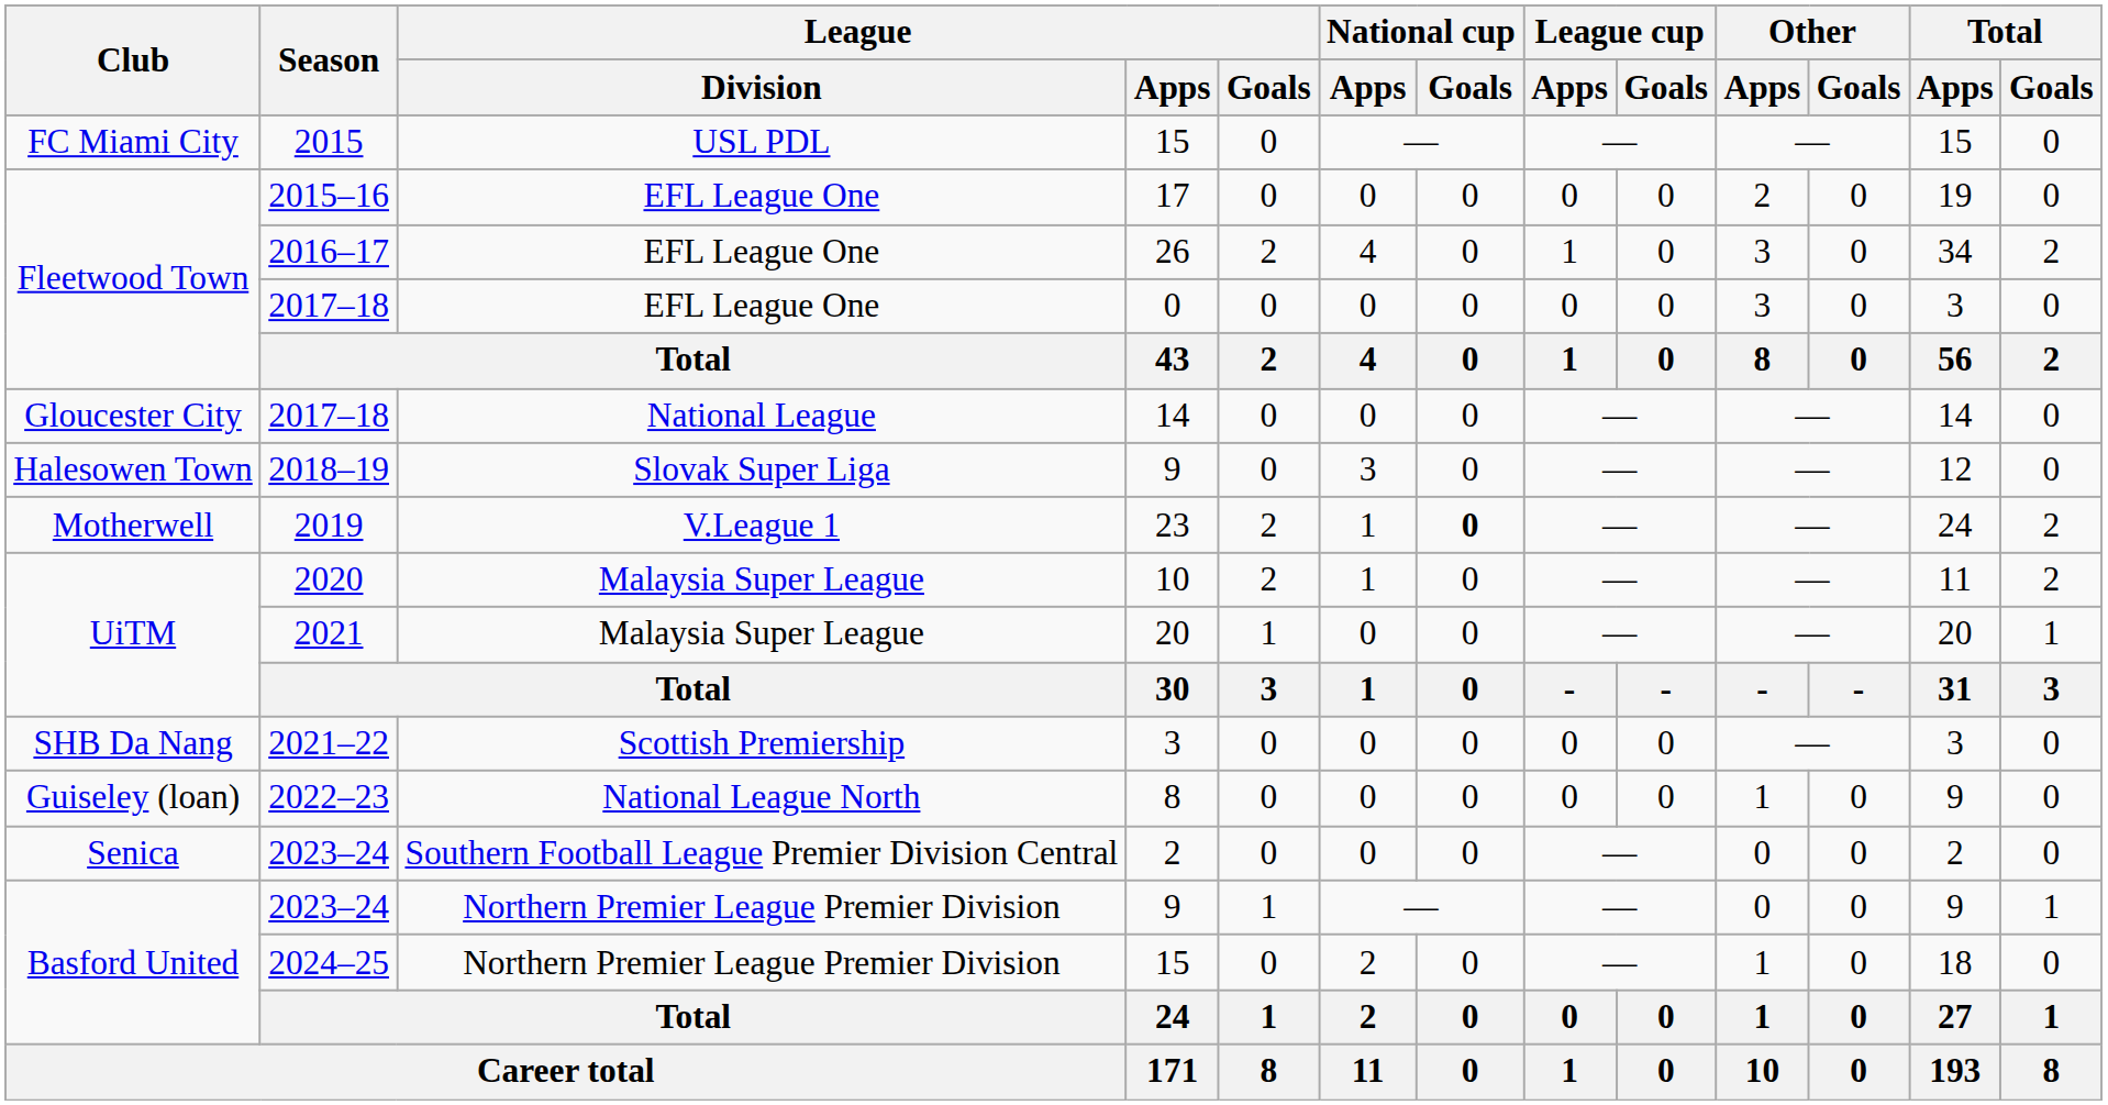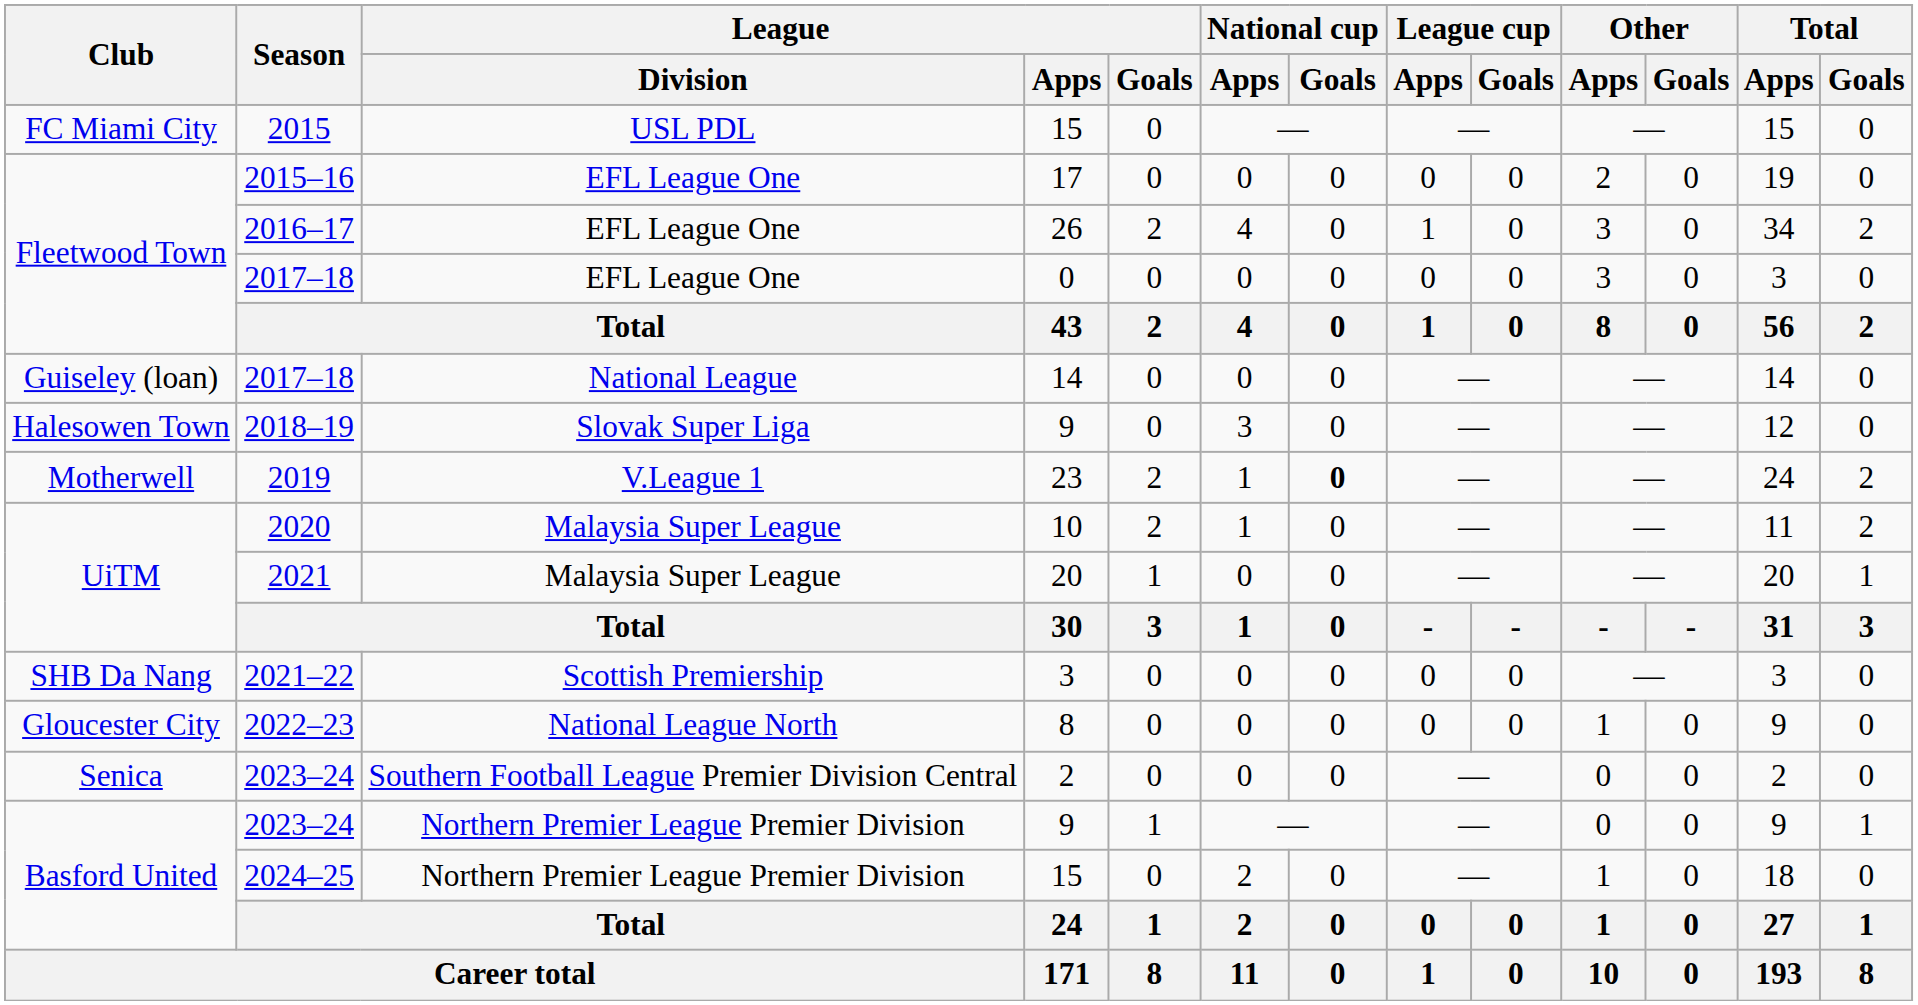 <table class="wikitable" style="text-align: center;">
 <tr>
 <th rowspan="2">Club</th>
 <th rowspan="2">Season</th>
 <th colspan="3">League</th>
 <th colspan="2">National cup</th>
 <th colspan="2">League cup</th>
 <th colspan="2">Other</th>
 <th colspan="2">Total</th>
 </tr>
 <tr>
 <th>Division</th>
 <th>Apps</th>
 <th>Goals</th>
 <th>Apps</th>
 <th>Goals</th>
 <th>Apps</th>
 <th>Goals</th>
 <th>Apps</th>
 <th>Goals</th>
 <th>Apps</th>
 <th>Goals</th>
 </tr>
 <tr>
 <td><a href='#'>FC Miami City</a></td>
 <td><a href='#'>2015</a></td>
 <td><a href='#'>USL PDL</a></td>
 <td>15</td>
 <td>0</td>
 <td colspan="2">—</td>
 <td colspan="2">—</td>
 <td colspan="2">—</td>
 <td>15</td>
 <td>0</td>
 </tr>
 <tr>
 <td rowspan="4"><a href='#'>Fleetwood Town</a></td>
 <td><a href='#'>2015–16</a></td>
 <td><a href='#'>EFL League One</a></td>
 <td>17</td>
 <td>0</td>
 <td>0</td>
 <td>0</td>
 <td>0</td>
 <td>0</td>
 <td>2</td>
 <td>0</td>
 <td>19</td>
 <td>0</td>
 </tr>
 <tr>
 <td><a href='#'>2016–17</a></td>
 <td>EFL League One</td>
 <td>26</td>
 <td>2</td>
 <td>4</td>
 <td>0</td>
 <td>1</td>
 <td>0</td>
 <td>3</td>
 <td>0</td>
 <td>34</td>
 <td>2</td>
 </tr>
 <tr>
 <td><a href='#'>2017–18</a></td>
 <td>EFL League One</td>
 <td>0</td>
 <td>0</td>
 <td>0</td>
 <td>0</td>
 <td>0</td>
 <td>0</td>
 <td>3</td>
 <td>0</td>
 <td>3</td>
 <td>0</td>
 </tr>
 <tr>
 <th colspan="2">Total</th>
 <th>43</th>
 <th>2</th>
 <th>4</th>
 <th>0</th>
 <th>1</th>
 <th>0</th>
 <th>8</th>
 <th>0</th>
 <th>56</th>
 <th>2</th>
 </tr>
 <tr>
-<td><a href='#'>Gloucester City</a></td>
+<td><a href='#'>Guiseley</a> (loan)</td>
 <td><a href='#'>2017–18</a></td>
 <td><a href='#'>National League</a></td>
 <td>14</td>
 <td>0</td>
 <td>0</td>
 <td>0</td>
 <td colspan="2">—</td>
 <td colspan="2">—</td>
 <td>14</td>
 <td>0</td>
 </tr>
 <tr>
 <td><a href='#'>Halesowen Town</a></td>
 <td><a href='#'>2018–19</a></td>
 <td><a href='#'>Slovak Super Liga</a></td>
 <td>9</td>
 <td>0</td>
 <td>3</td>
 <td>0</td>
 <td colspan="2">—</td>
 <td colspan="2">—</td>
 <td>12</td>
 <td>0</td>
 </tr>
 <tr>
 <td><a href='#'>Motherwell</a></td>
 <td><a href='#'>2019</a></td>
 <td><a href='#'>V.League 1</a></td>
 <td>23</td>
 <td>2</td>
 <td>1</td>
 <td><strong>0</strong></td>
 <td colspan="2">—</td>
 <td colspan="2">—</td>
 <td>24</td>
 <td>2</td>
 </tr>
 <tr>
 <td rowspan="3"><a href='#'>UiTM</a></td>
 <td><a href='#'>2020</a></td>
 <td><a href='#'>Malaysia Super League</a></td>
 <td>10</td>
 <td>2</td>
 <td>1</td>
 <td>0</td>
 <td colspan="2">—</td>
 <td colspan="2">—</td>
 <td>11</td>
 <td>2</td>
 </tr>
 <tr>
 <td><a href='#'>2021</a></td>
 <td>Malaysia Super League</td>
 <td>20</td>
 <td>1</td>
 <td>0</td>
 <td>0</td>
 <td colspan="2">—</td>
 <td colspan="2">—</td>
 <td>20</td>
 <td>1</td>
 </tr>
 <tr>
 <th colspan="2">Total</th>
 <th>30</th>
 <th>3</th>
 <th>1</th>
 <th>0</th>
 <th>-</th>
 <th>-</th>
 <th>-</th>
 <th>-</th>
 <th>31</th>
 <th>3</th>
 </tr>
 <tr>
 <td><a href='#'>SHB Da Nang</a></td>
 <td><a href='#'>2021–22</a></td>
 <td><a href='#'>Scottish Premiership</a></td>
 <td>3</td>
 <td>0</td>
 <td>0</td>
 <td>0</td>
 <td>0</td>
 <td>0</td>
 <td colspan="2">—</td>
 <td>3</td>
 <td>0</td>
 </tr>
 <tr>
-<td><a href='#'>Guiseley</a> (loan)</td>
+<td><a href='#'>Gloucester City</a></td>
 <td><a href='#'>2022–23</a></td>
 <td><a href='#'>National League North</a></td>
 <td>8</td>
 <td>0</td>
 <td>0</td>
 <td>0</td>
 <td>0</td>
 <td>0</td>
 <td>1</td>
 <td>0</td>
 <td>9</td>
 <td>0</td>
 </tr>
 <tr>
 <td><a href='#'>Senica</a></td>
 <td><a href='#'>2023–24</a></td>
 <td><a href='#'>Southern Football League</a> Premier Division Central</td>
 <td>2</td>
 <td>0</td>
 <td>0</td>
 <td>0</td>
 <td colspan="2">—</td>
 <td>0</td>
 <td>0</td>
 <td>2</td>
 <td>0</td>
 </tr>
 <tr>
 <td rowspan="3"><a href='#'>Basford United</a></td>
 <td><a href='#'>2023–24</a></td>
 <td><a href='#'>Northern Premier League</a> Premier Division</td>
 <td>9</td>
 <td>1</td>
 <td colspan="2">—</td>
 <td colspan="2">—</td>
 <td>0</td>
 <td>0</td>
 <td>9</td>
 <td>1</td>
 </tr>
 <tr>
 <td><a href='#'>2024–25</a></td>
 <td>Northern Premier League Premier Division</td>
 <td>15</td>
 <td>0</td>
 <td>2</td>
 <td>0</td>
 <td colspan="2">—</td>
 <td>1</td>
 <td>0</td>
 <td>18</td>
 <td>0</td>
 </tr>
 <tr>
 <th colspan="2">Total</th>
 <th>24</th>
 <th>1</th>
 <th>2</th>
 <th>0</th>
 <th>0</th>
 <th>0</th>
 <th>1</th>
 <th>0</th>
 <th>27</th>
 <th>1</th>
 </tr>
 <tr>
 <th colspan="3">Career total</th>
 <th>171</th>
 <th>8</th>
 <th>11</th>
 <th>0</th>
 <th>1</th>
 <th>0</th>
 <th>10</th>
 <th>0</th>
 <th>193</th>
 <th>8</th>
 </tr>
 </table>
